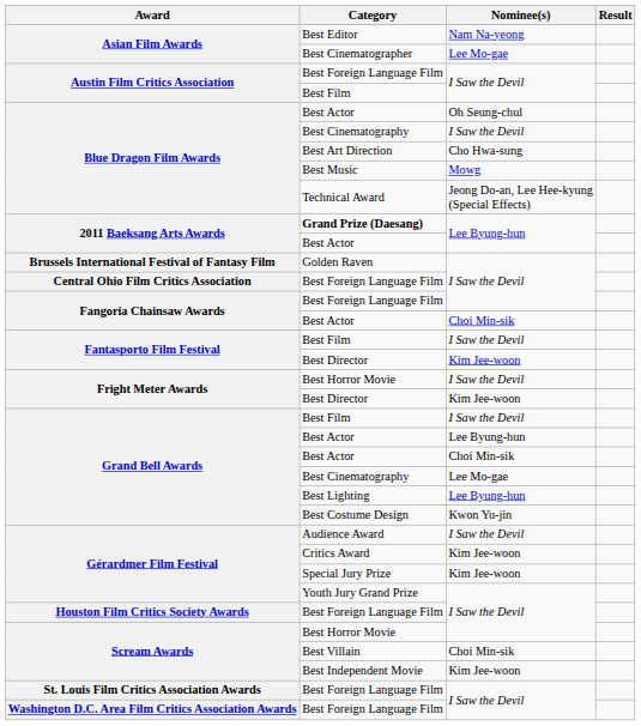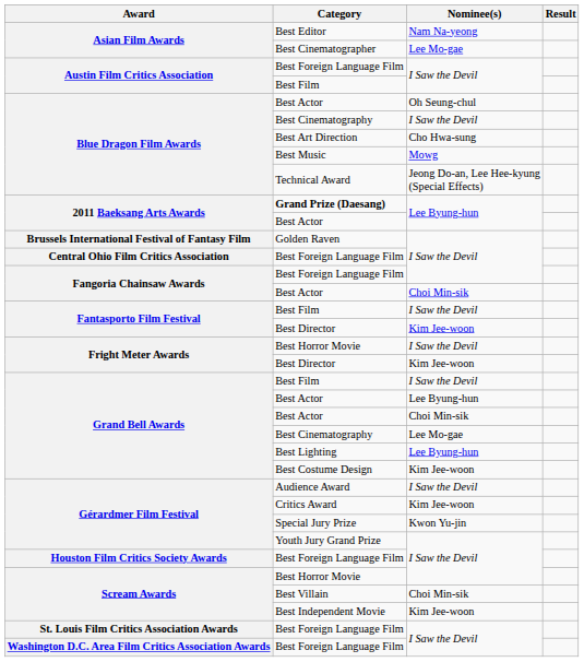 <table class="wikitable plainrowheaders sortable">
 <tr style="background:#ccc; text-align:center;">
 <th scope="col">Award</th>
 <th scope="col">Category</th>
 <th scope="col">Nominee(s)</th>
 <th scope="col">Result</th>
 </tr>
 <tr>
 <th scope="row" rowspan="2"><a href='#'>Asian Film Awards</a></th>
 <td>Best Editor</td>
 <td><a href='#'>Nam Na-yeong</a></td>
 <td></td>
 </tr>
 <tr>
 <td>Best Cinematographer</td>
 <td><a href='#'>Lee Mo-gae</a></td>
 <td></td>
 </tr>
 <tr>
 <th scope="row" rowspan="2"><a href='#'>Austin Film Critics Association</a></th>
 <td>Best Foreign Language Film</td>
 <td rowspan="2"><em>I Saw the Devil</em></td>
 <td></td>
 </tr>
 <tr>
 <td>Best Film</td>
 <td></td>
 </tr>
 <tr>
 <th scope="row" rowspan="5"><a href='#'>Blue Dragon Film Awards</a></th>
 <td>Best Actor</td>
 <td>Oh Seung-chul</td>
 <td></td>
 </tr>
 <tr>
 <td>Best Cinematography</td>
 <td><em>I Saw the Devil</em></td>
 <td></td>
 </tr>
 <tr>
 <td>Best Art Direction</td>
 <td>Cho Hwa-sung</td>
 <td></td>
 </tr>
 <tr>
 <td>Best Music</td>
 <td><a href='#'>Mowg</a></td>
 <td></td>
 </tr>
 <tr>
 <td>Technical Award</td>
 <td>Jeong Do-an, Lee Hee-kyung <br> (Special Effects)</td>
 <td></td>
 </tr>
 <tr>
 <th scope="row" rowspan="2">2011 <a href='#'>Baeksang Arts Awards</a></th>
 <td><strong>Grand Prize (Daesang)</strong></td>
 <td rowspan="2"><a href='#'>Lee Byung-hun</a></td>
 <td></td>
 </tr>
 <tr>
 <td>Best Actor</td>
 <td></td>
 </tr>
 <tr>
 <th scope="row">Brussels International Festival of Fantasy Film</th>
 <td>Golden Raven</td>
 <td rowspan="3"><em>I Saw the Devil</em></td>
 <td></td>
 </tr>
 <tr>
 <th scope="row">Central Ohio Film Critics Association</th>
 <td>Best Foreign Language Film</td>
 <td></td>
 </tr>
 <tr>
 <th scope="row" rowspan="2">Fangoria Chainsaw Awards</th>
 <td>Best Foreign Language Film</td>
 <td></td>
 </tr>
 <tr>
 <td>Best Actor</td>
 <td><a href='#'>Choi Min-sik</a></td>
 <td></td>
 </tr>
 <tr>
 <th scope="row" rowspan="2"><a href='#'>Fantasporto Film Festival</a></th>
 <td>Best Film</td>
 <td><em>I Saw the Devil</em></td>
 <td></td>
 </tr>
 <tr>
 <td>Best Director</td>
 <td><a href='#'>Kim Jee-woon</a></td>
 <td></td>
 </tr>
 <tr>
 <th scope="row" rowspan="2">Fright Meter Awards</th>
 <td>Best Horror Movie</td>
 <td><em>I Saw the Devil</em></td>
 <td></td>
 </tr>
 <tr>
 <td>Best Director</td>
 <td>Kim Jee-woon</td>
 <td></td>
 </tr>
 <tr>
 <th scope="row" rowspan="6"><a href='#'>Grand Bell Awards</a></th>
 <td>Best Film</td>
 <td><em>I Saw the Devil</em></td>
 <td></td>
 </tr>
 <tr>
 <td>Best Actor</td>
 <td>Lee Byung-hun</td>
 <td></td>
 </tr>
 <tr>
 <td>Best Actor</td>
 <td>Choi Min-sik</td>
 <td></td>
 </tr>
 <tr>
 <td>Best Cinematography</td>
 <td>Lee Mo-gae</td>
 <td></td>
 </tr>
 <tr>
 <td>Best Lighting</td>
 <td><a href='#'>Lee Byung-hun</a></td>
 <td></td>
 </tr>
 <tr>
 <td>Best Costume Design</td>
-<td>Kwon Yu-jin</td>
+<td>Kim Jee-woon</td>
 <td></td>
 </tr>
 <tr>
 <th scope="row" rowspan="4"><a href='#'>Gérardmer Film Festival</a></th>
 <td>Audience Award</td>
 <td><em>I Saw the Devil</em></td>
 <td></td>
 </tr>
 <tr>
 <td>Critics Award</td>
 <td>Kim Jee-woon</td>
 <td></td>
 </tr>
 <tr>
 <td>Special Jury Prize</td>
-<td>Kim Jee-woon</td>
+<td>Kwon Yu-jin</td>
 <td></td>
 </tr>
 <tr>
 <td>Youth Jury Grand Prize</td>
 <td rowspan="3"><em>I Saw the Devil</em></td>
 <td></td>
 </tr>
 <tr>
 <th scope="row"><a href='#'>Houston Film Critics Society Awards</a></th>
 <td>Best Foreign Language Film</td>
 <td></td>
 </tr>
 <tr>
 <th scope="row" rowspan="3"><a href='#'>Scream Awards</a></th>
 <td>Best Horror Movie</td>
 <td></td>
 </tr>
 <tr>
 <td>Best Villain</td>
 <td>Choi Min-sik</td>
 <td></td>
 </tr>
 <tr>
 <td>Best Independent Movie</td>
 <td>Kim Jee-woon</td>
 <td></td>
 </tr>
 <tr>
 <th scope="row">St. Louis Film Critics Association Awards</th>
 <td>Best Foreign Language Film</td>
 <td rowspan="2"><em>I Saw the Devil</em></td>
 <td></td>
 </tr>
 <tr>
 <th scope="row"><a href='#'>Washington D.C. Area Film Critics Association Awards</a></th>
 <td>Best Foreign Language Film</td>
 <td></td>
 </tr>
 </table>
